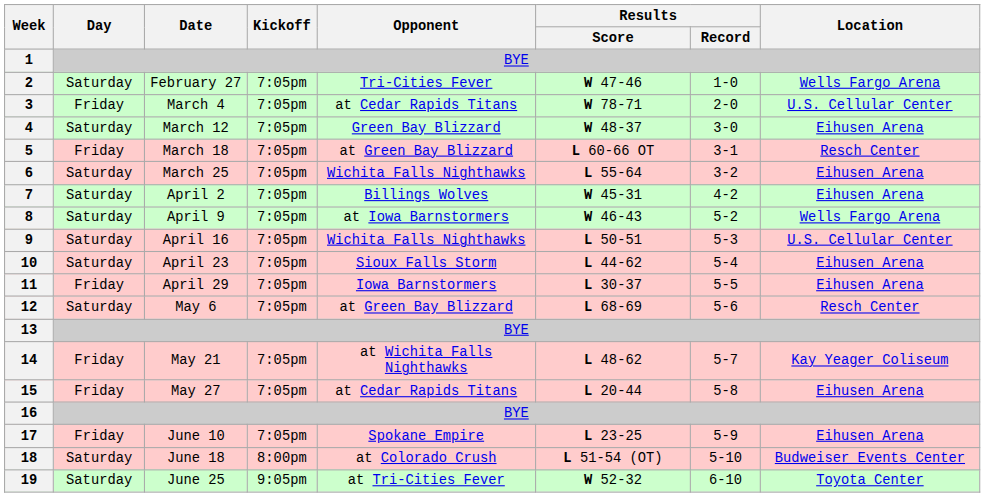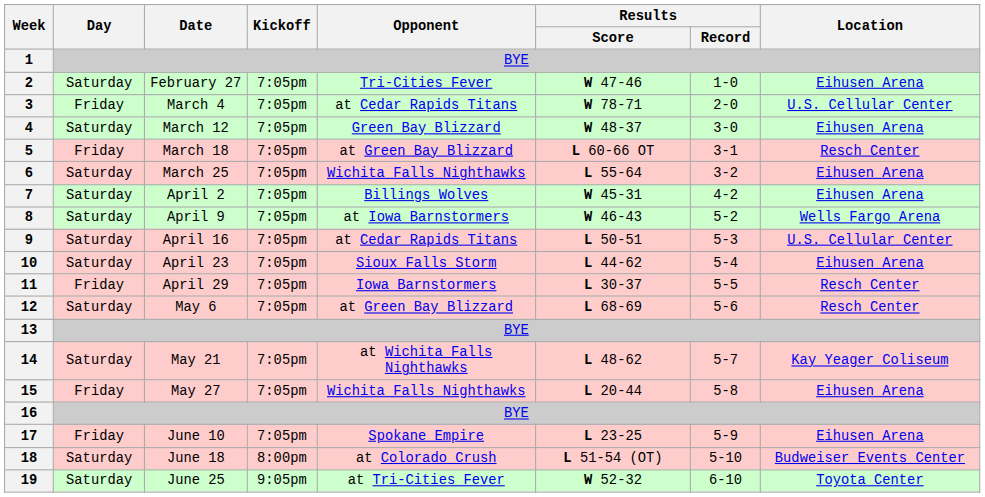 <table class="wikitable">
 <tr>
 <th rowspan="2" width="40">Week</th>
 <th rowspan="2" width="80">Day</th>
 <th rowspan="2" width="90">Date</th>
 <th rowspan="2" width="60">Kickoff</th>
 <th rowspan="2" width="200">Opponent</th>
 <th colspan="2" width="200">Results</th>
 <th rowspan="2" width="200">Location</th>
 </tr>
 <tr>
 <th width="140">Score</th>
 <th width="60">Record</th>
 </tr>
 <tr align="center" bgcolor="#CCCCCC">
 <th>1</th>
 <td colSpan=7><a href='#'>BYE</a></td>
 </tr>
 <tr align="center" bgcolor="#CCFFCC">
 <th>2</th>
 <td>Saturday</td>
 <td>February 27</td>
 <td>7:05pm</td>
 <td><a href='#'>Tri-Cities Fever</a></td>
 <td><strong>W</strong> 47-46</td>
 <td>1-0</td>
-<td><a href='#'>Wells Fargo Arena</a></td>
+<td><a href='#'>Eihusen Arena</a></td>
 </tr>
 <tr align="center" bgcolor="#CCFFCC">
 <th>3</th>
 <td>Friday</td>
 <td>March 4</td>
 <td>7:05pm</td>
 <td>at <a href='#'>Cedar Rapids Titans</a></td>
 <td><strong>W</strong> 78-71</td>
 <td>2-0</td>
 <td><a href='#'>U.S. Cellular Center</a></td>
 </tr>
 <tr align="center" bgcolor="#CCFFCC">
 <th>4</th>
 <td>Saturday</td>
 <td>March 12</td>
 <td>7:05pm</td>
 <td><a href='#'>Green Bay Blizzard</a></td>
 <td><strong>W</strong> 48-37</td>
 <td>3-0</td>
 <td><a href='#'>Eihusen Arena</a></td>
 </tr>
 <tr align="center" bgcolor="#FFCCCC">
 <th>5</th>
 <td>Friday</td>
 <td>March 18</td>
 <td>7:05pm</td>
 <td>at <a href='#'>Green Bay Blizzard</a></td>
 <td><strong>L</strong> 60-66 OT</td>
 <td>3-1</td>
 <td><a href='#'>Resch Center</a></td>
 </tr>
 <tr align="center" bgcolor="#FFCCCC">
 <th>6</th>
 <td>Saturday</td>
 <td>March 25</td>
 <td>7:05pm</td>
 <td><a href='#'>Wichita Falls Nighthawks</a></td>
 <td><strong>L</strong> 55-64</td>
 <td>3-2</td>
 <td><a href='#'>Eihusen Arena</a></td>
 </tr>
 <tr align="center" bgcolor="#CCFFCC">
 <th>7</th>
 <td>Saturday</td>
 <td>April 2</td>
 <td>7:05pm</td>
 <td><a href='#'>Billings Wolves</a></td>
 <td><strong>W</strong> 45-31</td>
 <td>4-2</td>
 <td><a href='#'>Eihusen Arena</a></td>
 </tr>
 <tr align="center" bgcolor="#CCFFCC">
 <th>8</th>
 <td>Saturday</td>
 <td>April 9</td>
 <td>7:05pm</td>
 <td>at <a href='#'>Iowa Barnstormers</a></td>
 <td><strong>W</strong> 46-43</td>
 <td>5-2</td>
 <td><a href='#'>Wells Fargo Arena</a></td>
 </tr>
 <tr align="center" bgcolor="#FFCCCC">
 <th>9</th>
 <td>Saturday</td>
 <td>April 16</td>
 <td>7:05pm</td>
-<td><a href='#'>Wichita Falls Nighthawks</a></td>
+<td>at <a href='#'>Cedar Rapids Titans</a></td>
 <td><strong>L</strong> 50-51</td>
 <td>5-3</td>
 <td><a href='#'>U.S. Cellular Center</a></td>
 </tr>
 <tr align="center" bgcolor="#FFCCCC">
 <th>10</th>
 <td>Saturday</td>
 <td>April 23</td>
 <td>7:05pm</td>
 <td><a href='#'>Sioux Falls Storm</a></td>
 <td><strong>L</strong> 44-62</td>
 <td>5-4</td>
 <td><a href='#'>Eihusen Arena</a></td>
 </tr>
 <tr align="center" bgcolor="#FFCCCC">
 <th>11</th>
 <td>Friday</td>
 <td>April 29</td>
 <td>7:05pm</td>
 <td><a href='#'>Iowa Barnstormers</a></td>
 <td><strong>L</strong> 30-37</td>
 <td>5-5</td>
-<td><a href='#'>Eihusen Arena</a></td>
+<td><a href='#'>Resch Center</a></td>
 </tr>
 <tr align="center" bgcolor="#FFCCCC">
 <th>12</th>
 <td>Saturday</td>
 <td>May 6</td>
 <td>7:05pm</td>
 <td>at <a href='#'>Green Bay Blizzard</a></td>
 <td><strong>L</strong> 68-69</td>
 <td>5-6</td>
 <td><a href='#'>Resch Center</a></td>
 </tr>
 <tr align="center" bgcolor="#CCCCCC">
 <th>13</th>
 <td colSpan=7><a href='#'>BYE</a></td>
 </tr>
 <tr align="center" bgcolor="#FFCCCC">
 <th>14</th>
-<td>Friday</td>
+<td>Saturday</td>
 <td>May 21</td>
 <td>7:05pm</td>
 <td>at <a href='#'>Wichita Falls Nighthawks</a></td>
 <td><strong>L</strong> 48-62</td>
 <td>5-7</td>
 <td><a href='#'>Kay Yeager Coliseum</a></td>
 </tr>
 <tr align="center" bgcolor="#FFCCCC">
 <th>15</th>
 <td>Friday</td>
 <td>May 27</td>
 <td>7:05pm</td>
-<td>at <a href='#'>Cedar Rapids Titans</a></td>
+<td><a href='#'>Wichita Falls Nighthawks</a></td>
 <td><strong>L</strong> 20-44</td>
 <td>5-8</td>
 <td><a href='#'>Eihusen Arena</a></td>
 </tr>
 <tr align="center" bgcolor="#CCCCCC">
 <th>16</th>
 <td colSpan=7><a href='#'>BYE</a></td>
 </tr>
 <tr align="center" bgcolor="#FFCCCC">
 <th>17</th>
 <td>Friday</td>
 <td>June 10</td>
 <td>7:05pm</td>
 <td><a href='#'>Spokane Empire</a></td>
 <td><strong>L</strong> 23-25</td>
 <td>5-9</td>
 <td><a href='#'>Eihusen Arena</a></td>
 </tr>
 <tr align="center" bgcolor="#FFCCCC">
 <th>18</th>
 <td>Saturday</td>
 <td>June 18</td>
 <td>8:00pm</td>
 <td>at <a href='#'>Colorado Crush</a></td>
 <td><strong>L</strong> 51-54 (OT)</td>
 <td>5-10</td>
 <td><a href='#'>Budweiser Events Center</a></td>
 </tr>
 <tr align="center" bgcolor="#CCFFCC">
 <th>19</th>
 <td>Saturday</td>
 <td>June 25</td>
 <td>9:05pm</td>
 <td>at <a href='#'>Tri-Cities Fever</a></td>
 <td><strong>W</strong> 52-32</td>
 <td>6-10</td>
 <td><a href='#'>Toyota Center</a></td>
 </tr>
 </table>
